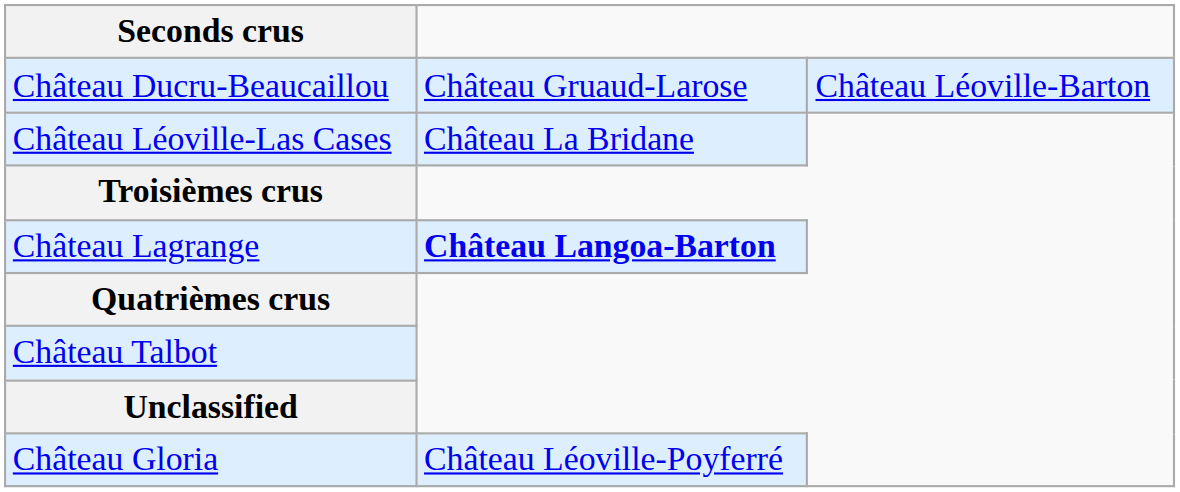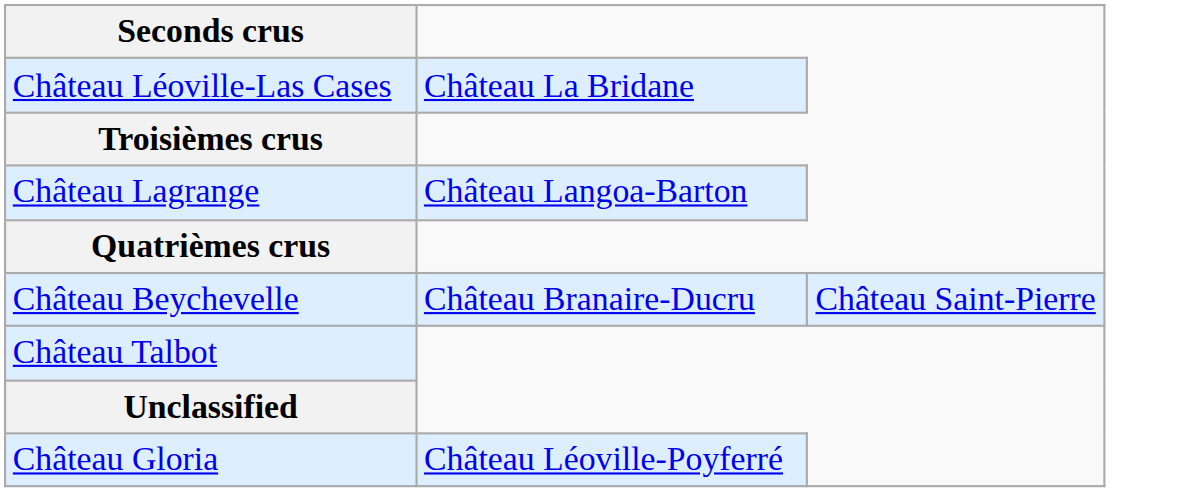 <table class="wikitable">
 <tr>
 <th>Seconds crus</th>
-</tr>
-<tr ---- bgcolor="#DDEEFF">
-<td><a href='#'>Château Ducru-Beaucaillou</a></td>
-<td><a href='#'>Château Gruaud-Larose</a></td>
-<td><a href='#'>Château Léoville-Barton</a>  </td>
 </tr>
 <tr ---- bgcolor="#DDEEFF">
 <td><a href='#'>Château Léoville-Las Cases</a>  </td>
 <td><a href='#'>Château La Bridane</a></td>
 </tr>
 <tr ---- bgcolor="#DDEEFF">
 <th>Troisièmes crus</th>
 </tr>
 <tr ---- bgcolor="#DDEEFF">
 <td><a href='#'>Château Lagrange</a></td>
-<td><strong><a href='#'>Château Langoa-Barton</a></strong></td>
+<td><a href='#'>Château Langoa-Barton</a></td>
 </tr>
 <tr ---- bgcolor="#DDEEFF">
 <th>Quatrièmes crus</th>
+</tr>
+<tr ---- bgcolor="#DDEEFF">
+<td><a href='#'>Château Beychevelle</a></td>
+<td><a href='#'>Château Branaire-Ducru</a></td>
+<td><a href='#'>Château Saint-Pierre</a></td>
 </tr>
 <tr ---- bgcolor="#DDEEFF">
 <td><a href='#'>Château Talbot</a></td>
 </tr>
 <tr ---- bgcolor="#DDEEFF">
 <th>Unclassified</th>
 </tr>
 <tr ---- bgcolor="#DDEEFF">
 <td><a href='#'>Château Gloria</a></td>
 <td><a href='#'>Château Léoville-Poyferré</a>  </td>
 </tr>
 </table>
